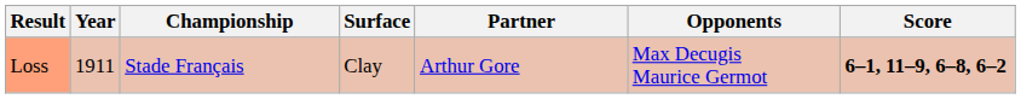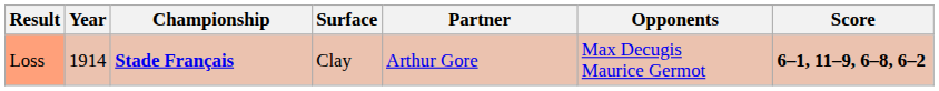 <table class="sortable wikitable">
 <tr>
 <th style="width:40px">Result</th>
 <th style="width:30px">Year</th>
 <th style="width:165px">Championship</th>
 <th style="width:50px">Surface</th>
 <th style="width:160px">Partner</th>
 <th style="width:160px">Opponents</th>
 <th style="width:130px" class="unsortable">Score</th>
 </tr>
 <tr style="background:#ebc2af;">
 <td style="background:#ffa07a;">Loss</td>
-<td>1911</td>
-<td><a href='#'>Stade Français</a></td>
+<td>1914</td>
+<td><strong><a href='#'>Stade Français</a></strong></td>
 <td>Clay</td>
 <td> <a href='#'>Arthur Gore</a></td>
 <td> <a href='#'>Max Decugis</a><br>  <a href='#'>Maurice Germot</a></td>
 <td><strong>6–1, 11–9, 6–8, 6–2</strong></td>
 </tr>
 </table>
